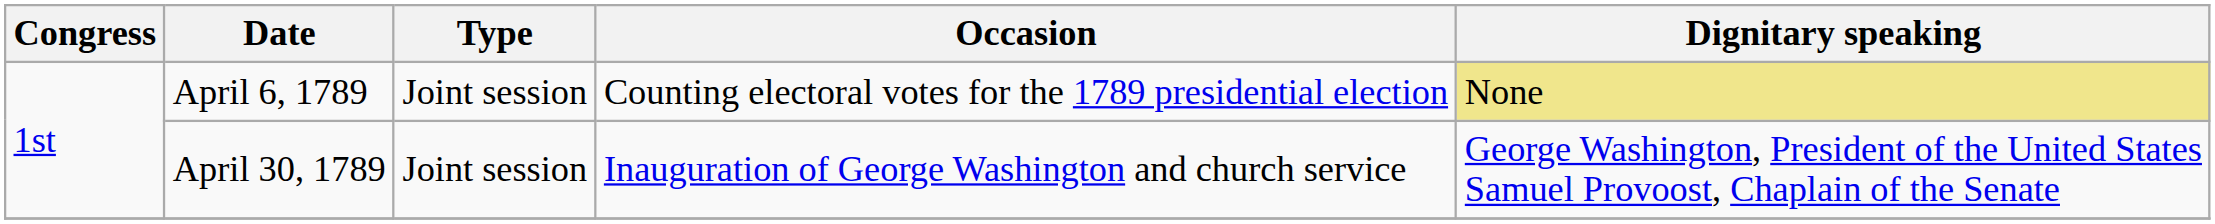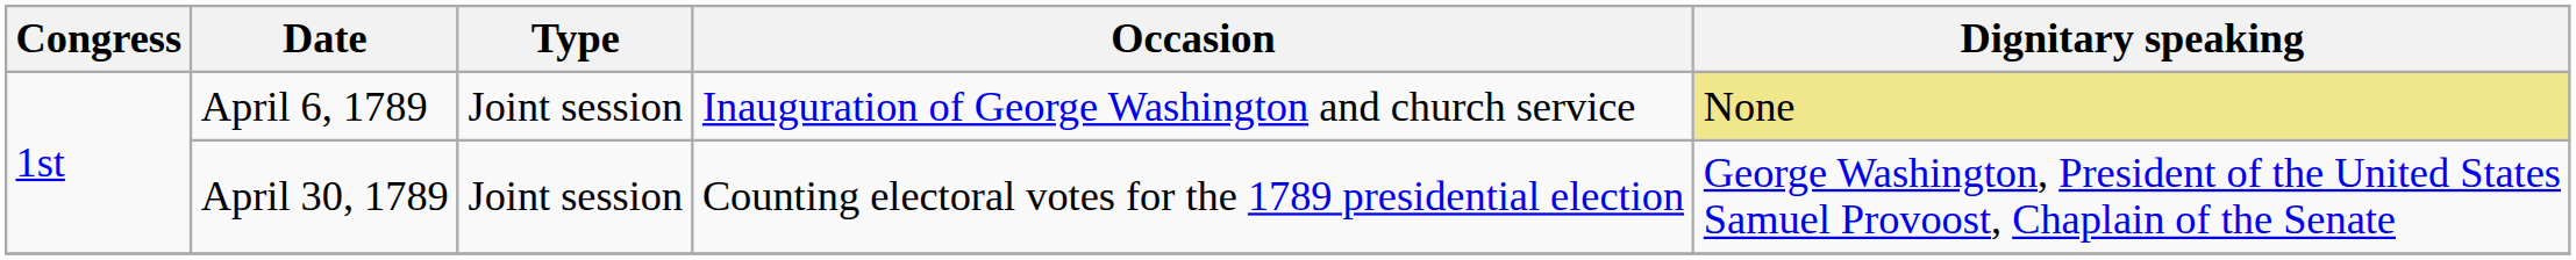 <table class="wikitable sortable">
 <tr>
 <th>Congress</th>
 <th>Date</th>
 <th>Type</th>
 <th>Occasion</th>
 <th>Dignitary speaking</th>
 </tr>
 <tr>
 <td rowspan="2"><a href='#'>1st</a></td>
 <td>April 6, 1789</td>
 <td>Joint session</td>
-<td>Counting electoral votes for the <a href='#'>1789 presidential election</a></td>
+<td><a href='#'>Inauguration of George Washington</a> and church service</td>
 <td style="background: khaki;">None</td>
 </tr>
 <tr>
 <td>April 30, 1789</td>
 <td>Joint session</td>
-<td><a href='#'>Inauguration of George Washington</a> and church service</td>
+<td>Counting electoral votes for the <a href='#'>1789 presidential election</a></td>
 <td><a href='#'>George Washington</a>, <a href='#'>President of the United States</a><br><a href='#'>Samuel Provoost</a>, <a href='#'>Chaplain of the Senate</a></td>
 </tr>
 <tr>
 </tr>
 </table>
